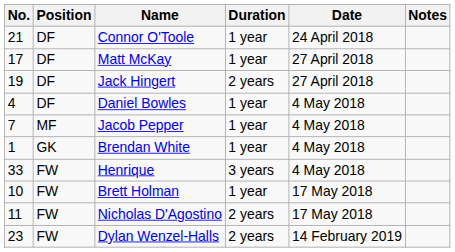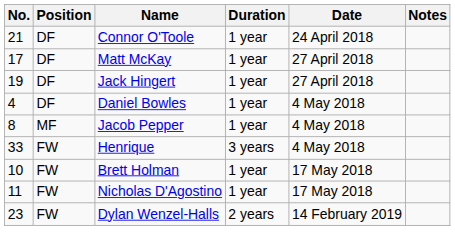 <table class="wikitable">
 <tr>
 <th>No.</th>
 <th>Position</th>
 <th>Name</th>
 <th>Duration</th>
 <th>Date</th>
 <th>Notes</th>
 </tr>
 <tr>
 <td>21</td>
 <td>DF</td>
 <td><a href='#'>Connor O'Toole</a></td>
 <td>1 year</td>
 <td>24 April 2018</td>
 <td></td>
 </tr>
 <tr>
 <td>17</td>
 <td>DF</td>
 <td><a href='#'>Matt McKay</a></td>
 <td>1 year</td>
 <td>27 April 2018</td>
 <td></td>
 </tr>
 <tr>
 <td>19</td>
 <td>DF</td>
 <td><a href='#'>Jack Hingert</a></td>
-<td>2 years</td>
+<td>1 year</td>
 <td>27 April 2018</td>
 <td></td>
 </tr>
 <tr>
 <td>4</td>
 <td>DF</td>
 <td><a href='#'>Daniel Bowles</a></td>
 <td>1 year</td>
 <td>4 May 2018</td>
 <td></td>
 </tr>
 <tr>
-<td>7</td>
+<td>8</td>
 <td>MF</td>
 <td><a href='#'>Jacob Pepper</a></td>
-<td>1 year</td>
-<td>4 May 2018</td>
-<td></td>
-</tr>
-<tr>
-<td>1</td>
-<td>GK</td>
-<td><a href='#'>Brendan White</a></td>
 <td>1 year</td>
 <td>4 May 2018</td>
 <td></td>
 </tr>
 <tr>
 <td>33</td>
 <td>FW</td>
 <td> <a href='#'>Henrique</a></td>
 <td>3 years</td>
 <td>4 May 2018</td>
 <td></td>
 </tr>
 <tr>
 <td>10</td>
 <td>FW</td>
 <td><a href='#'>Brett Holman</a></td>
 <td>1 year</td>
 <td>17 May 2018</td>
 <td></td>
 </tr>
 <tr>
 <td>11</td>
 <td>FW</td>
 <td><a href='#'>Nicholas D'Agostino</a></td>
-<td>2 years</td>
+<td>1 year</td>
 <td>17 May 2018</td>
 <td></td>
 </tr>
 <tr>
 <td>23</td>
 <td>FW</td>
 <td><a href='#'>Dylan Wenzel-Halls</a></td>
 <td>2 years</td>
 <td>14 February 2019</td>
 <td></td>
 </tr>
 </table>
